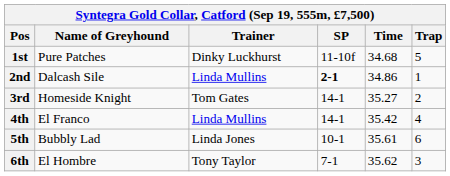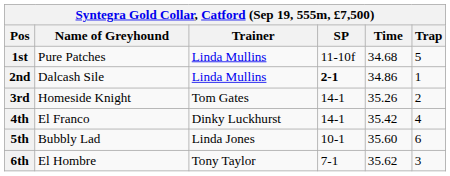 <table class="wikitable">
 <tr>
 <th colspan="6"><a href='#'>Syntegra Gold Collar</a>, <a href='#'>Catford</a> (Sep 19, 555m, £7,500)</th>
 </tr>
 <tr>
 <th width=30>Pos</th>
 <th width=180>Name of Greyhound</th>
 <th width=150>Trainer</th>
 <th width=50>SP</th>
 <th width=50>Time</th>
 <th width=30>Trap</th>
 </tr>
 <tr>
 <th>1st</th>
 <td>Pure Patches</td>
-<td>Dinky Luckhurst</td>
+<td><a href='#'>Linda Mullins</a></td>
 <td>11-10f</td>
 <td>34.68</td>
 <td>5</td>
 </tr>
 <tr>
 <th>2nd</th>
 <td>Dalcash Sile</td>
 <td><a href='#'>Linda Mullins</a></td>
 <td><strong>2-1</strong></td>
 <td>34.86</td>
 <td>1</td>
 </tr>
 <tr>
 <th>3rd</th>
 <td>Homeside Knight</td>
 <td>Tom Gates</td>
 <td>14-1</td>
-<td>35.27</td>
+<td>35.26</td>
 <td>2</td>
 </tr>
 <tr>
 <th>4th</th>
 <td>El Franco</td>
-<td><a href='#'>Linda Mullins</a></td>
+<td>Dinky Luckhurst</td>
 <td>14-1</td>
 <td>35.42</td>
 <td>4</td>
 </tr>
 <tr>
 <th>5th</th>
 <td>Bubbly Lad</td>
 <td>Linda Jones</td>
 <td>10-1</td>
-<td>35.61</td>
+<td>35.60</td>
 <td>6</td>
 </tr>
 <tr>
 <th>6th</th>
 <td>El Hombre</td>
 <td>Tony Taylor</td>
 <td>7-1</td>
 <td>35.62</td>
 <td>3</td>
 </tr>
 </table>
